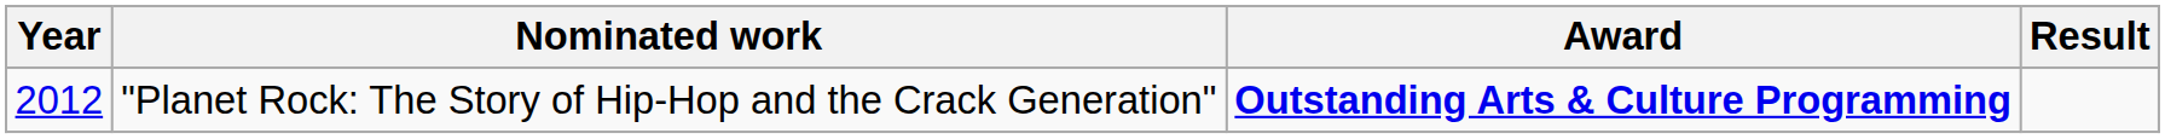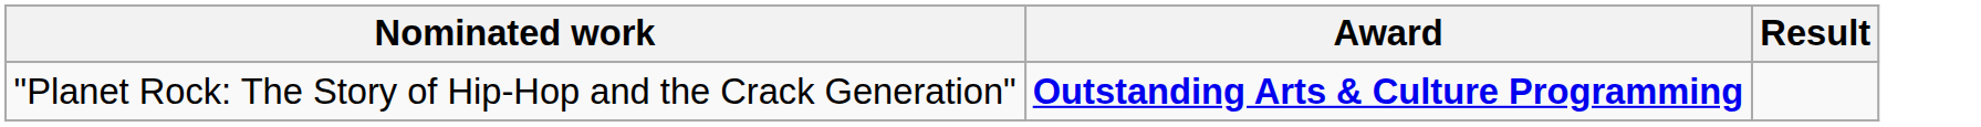 <table class="wikitable">
 <tr>
-<th>Year</th>
 <th>Nominated work</th>
 <th>Award</th>
 <th>Result</th>
 </tr>
 <tr>
-<td align=center><a href='#'>2012</a></td>
 <td>"Planet Rock: The Story of Hip-Hop and the Crack Generation"</td>
 <td><strong><a href='#'>Outstanding Arts & Culture Programming</a></strong></td>
 <td></td>
 </tr>
 </table>
